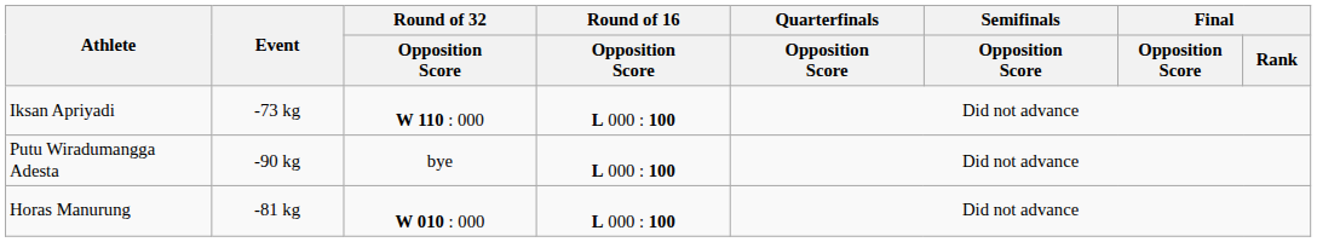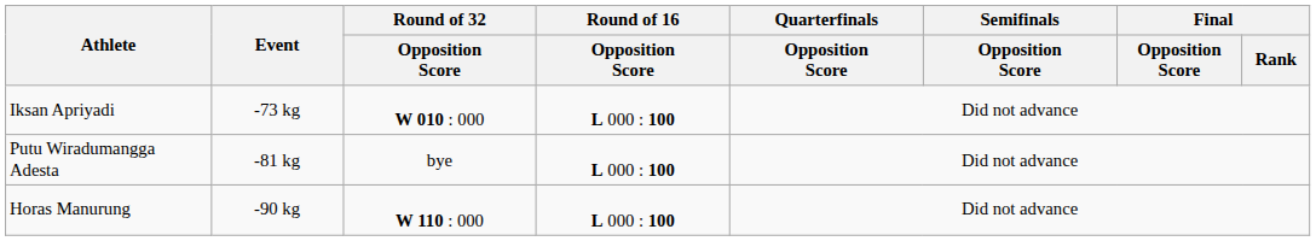 <table class=wikitable style="font-size:90%; text-align:center">
 <tr>
 <th width="160" rowspan="2">Athlete</th>
 <th width="100" rowspan="2">Event</th>
 <th width="150">Round of 32</th>
 <th width="150">Round of 16</th>
 <th width="150">Quarterfinals</th>
 <th width="150">Semifinals</th>
 <th width="150" colspan="2">Final</th>
 </tr>
 <tr>
 <th>Opposition<br>Score</th>
 <th>Opposition<br>Score</th>
 <th>Opposition<br>Score</th>
 <th>Opposition<br>Score</th>
 <th>Opposition<br>Score</th>
 <th>Rank</th>
 </tr>
 <tr>
 <td align=left>Iksan Apriyadi</td>
 <td align=centre>-73 kg</td>
-<td> <br><strong>W</strong> <strong>110</strong> : 000</td>
+<td> <br><strong>W</strong> <strong>010</strong> : 000</td>
 <td> <br><strong>L</strong> 000 : <strong>100</strong></td>
 <td colspan="4" align="center">Did not advance</td>
 </tr>
 <tr>
 <td align=left>Putu Wiradumangga Adesta</td>
-<td align=centre>-90 kg</td>
+<td align=centre>-81 kg</td>
 <td>bye</td>
 <td> <br><strong>L</strong> 000 : <strong>100</strong></td>
 <td colspan="4" align="center">Did not advance</td>
 </tr>
 <tr>
 <td align=left>Horas Manurung</td>
-<td align=centre>-81 kg</td>
-<td> <br><strong>W</strong> <strong>010</strong> : 000</td>
+<td align=centre>-90 kg</td>
+<td> <br><strong>W</strong> <strong>110</strong> : 000</td>
 <td> <br><strong>L</strong> 000 : <strong>100</strong></td>
 <td colspan="4" align="center">Did not advance</td>
 </tr>
 </table>
